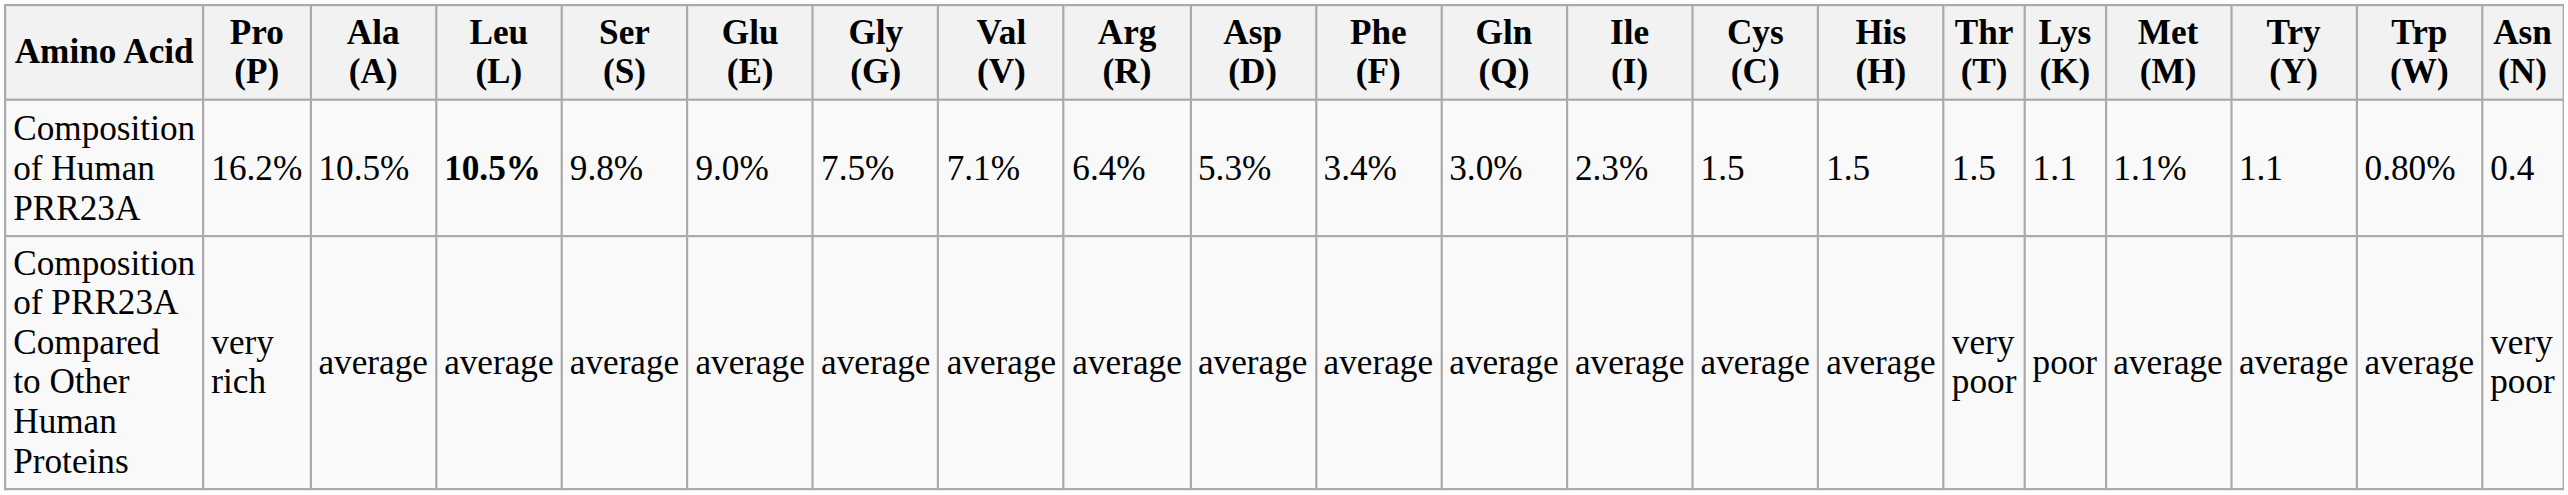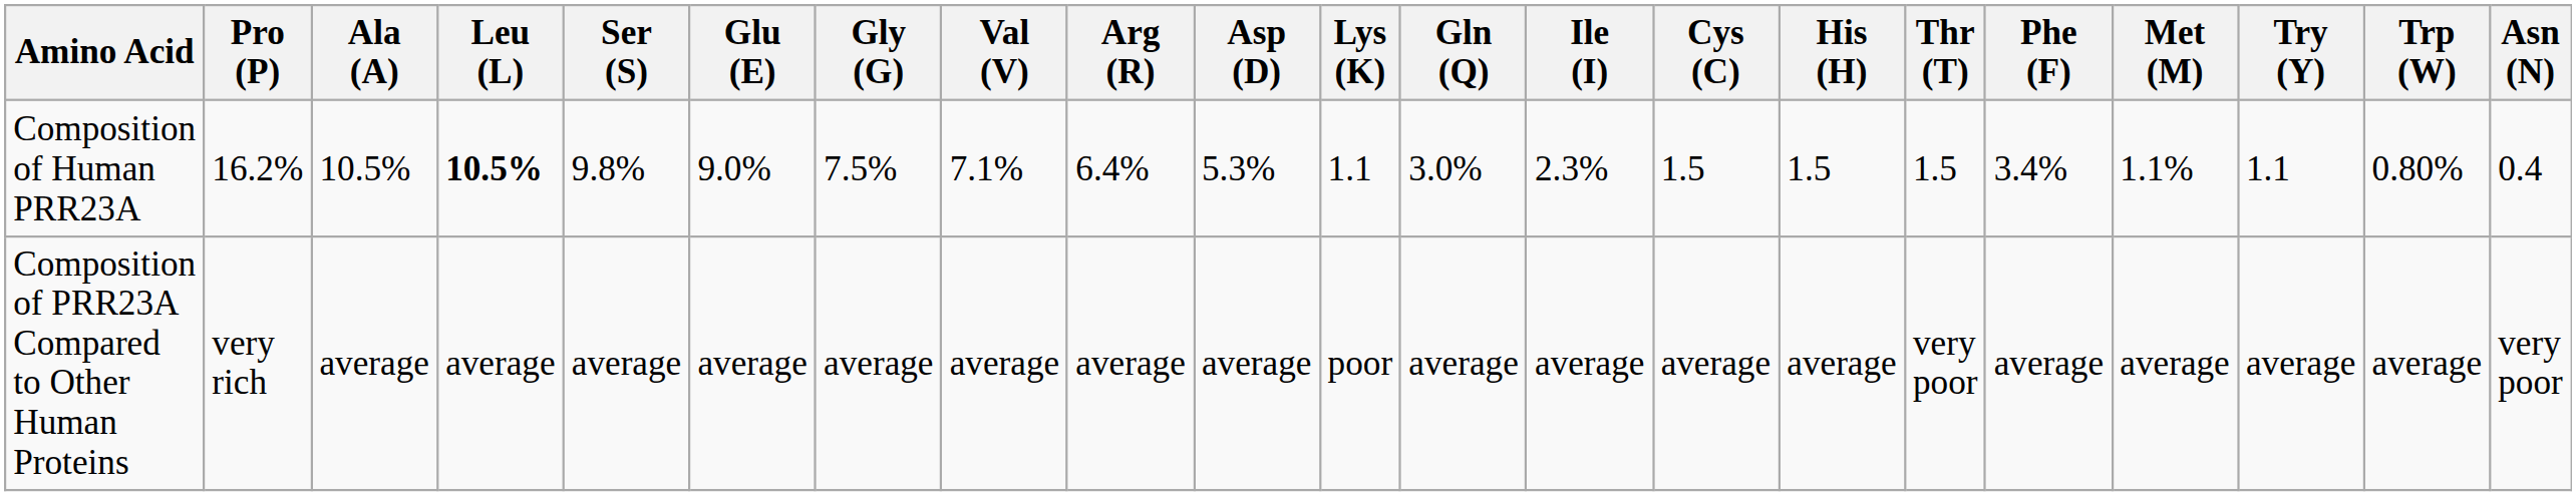 <table class="wikitable mw-collapsible">
 <tr>
 <th>Amino Acid</th>
 <th>Pro<br>(P)</th>
 <th>Ala<br>(A)</th>
 <th>Leu<br>(L)</th>
 <th>Ser<br>(S)</th>
 <th>Glu<br>(E)</th>
 <th>Gly<br>(G)</th>
 <th>Val<br>(V)</th>
 <th>Arg<br>(R)</th>
 <th>Asp<br>(D)</th>
-<th>Phe<br>(F)</th>
+<th>Lys<br>(K)</th>
 <th>Gln<br>(Q)</th>
 <th>Ile<br>(I)</th>
 <th>Cys<br>(C)</th>
 <th>His<br>(H)</th>
 <th>Thr<br>(T)</th>
-<th>Lys<br>(K)</th>
+<th>Phe<br>(F)</th>
 <th>Met<br>(M)</th>
 <th>Try<br>(Y)</th>
 <th>Trp<br>(W)</th>
 <th>Asn<br>(N)</th>
 </tr>
 <tr>
 <td>Composition of Human PRR23A</td>
 <td>16.2%</td>
 <td>10.5%</td>
 <td><strong>10.5%</strong></td>
 <td>9.8%</td>
 <td>9.0%</td>
 <td>7.5%</td>
 <td>7.1%</td>
 <td>6.4%</td>
 <td>5.3%</td>
-<td>3.4%</td>
+<td>1.1</td>
 <td>3.0%</td>
 <td>2.3%</td>
 <td>1.5</td>
 <td>1.5</td>
 <td>1.5</td>
-<td>1.1</td>
+<td>3.4%</td>
 <td>1.1%</td>
 <td>1.1</td>
 <td>0.80%</td>
 <td>0.4</td>
 </tr>
 <tr>
 <td>Composition of PRR23A Compared to Other Human Proteins</td>
 <td>very rich</td>
 <td>average</td>
 <td>average</td>
 <td>average</td>
 <td>average</td>
 <td>average</td>
 <td>average</td>
 <td>average</td>
 <td>average</td>
-<td>average</td>
+<td>poor</td>
 <td>average</td>
 <td>average</td>
 <td>average</td>
 <td>average</td>
 <td>very poor</td>
-<td>poor</td>
+<td>average</td>
 <td>average</td>
 <td>average</td>
 <td>average</td>
 <td>very poor</td>
 </tr>
 </table>
